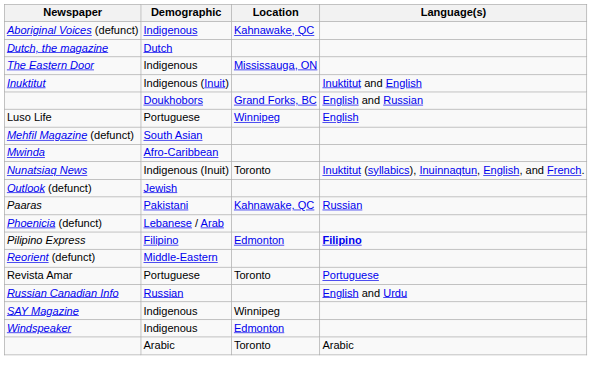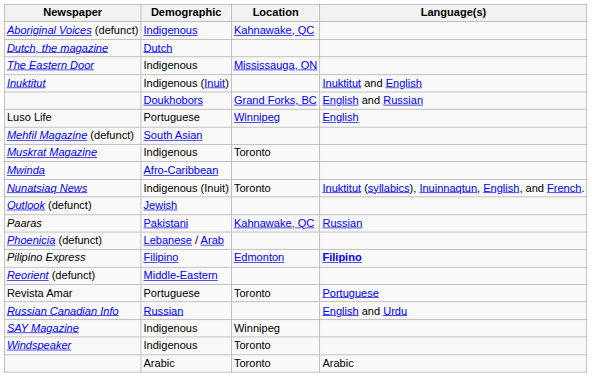 <table class="wikitable">
 <tr>
 <th>Newspaper</th>
 <th>Demographic</th>
 <th>Location</th>
 <th>Language(s)</th>
 </tr>
 <tr>
 <td><em><a href='#'>Aboriginal Voices</a></em> (defunct)</td>
 <td><a href='#'>Indigenous</a></td>
 <td><a href='#'>Kahnawake, QC</a></td>
 <td></td>
 </tr>
 <tr>
 <td><em><a href='#'>Dutch, the magazine</a></em></td>
 <td><a href='#'>Dutch</a></td>
 <td></td>
 <td></td>
 </tr>
 <tr>
 <td><em><a href='#'>The Eastern Door</a></em></td>
 <td>Indigenous</td>
 <td><a href='#'>Mississauga, ON</a></td>
 <td></td>
 </tr>
 <tr>
 <td><em><a href='#'>Inuktitut</a></em></td>
 <td>Indigenous (<a href='#'>Inuit</a>)</td>
 <td></td>
 <td><a href='#'>Inuktitut</a> and <a href='#'>English</a></td>
 </tr>
 <tr>
 <td><em></em></td>
 <td><a href='#'>Doukhobors</a></td>
 <td><a href='#'>Grand Forks, BC</a></td>
 <td><a href='#'>English</a> and <a href='#'>Russian</a></td>
 </tr>
 <tr>
 <td>Luso Life</td>
 <td>Portuguese</td>
 <td><a href='#'>Winnipeg</a></td>
 <td><a href='#'>English</a></td>
 </tr>
 <tr>
 <td><em><a href='#'>Mehfil Magazine</a></em> (defunct)</td>
 <td><a href='#'>South Asian</a></td>
 <td></td>
+<td></td>
+</tr>
+<tr>
+<td><em><a href='#'>Muskrat Magazine</a></em></td>
+<td>Indigenous</td>
+<td>Toronto</td>
 <td></td>
 </tr>
 <tr>
 <td><em><a href='#'>Mwinda</a></em></td>
 <td><a href='#'>Afro-Caribbean</a></td>
 <td></td>
 <td></td>
 </tr>
 <tr>
 <td><em><a href='#'>Nunatsiaq News</a></em></td>
 <td>Indigenous (Inuit)</td>
 <td>Toronto</td>
 <td><a href='#'>Inuktitut</a> (<a href='#'>syllabics</a>), <a href='#'>Inuinnaqtun</a>, <a href='#'>English</a>, and <a href='#'>French</a>.</td>
 </tr>
 <tr>
 <td><a href='#'><em>Outlook</em></a> (defunct)</td>
 <td><a href='#'>Jewish</a></td>
 <td></td>
 <td></td>
 </tr>
 <tr>
 <td><em>Paaras</em></td>
 <td><a href='#'>Pakistani</a></td>
 <td><a href='#'>Kahnawake, QC</a></td>
 <td><a href='#'>Russian</a></td>
 </tr>
 <tr>
 <td><a href='#'><em>Phoenicia</em></a> (defunct)</td>
 <td><a href='#'>Lebanese</a> / <a href='#'>Arab</a></td>
 <td></td>
 <td></td>
 </tr>
 <tr>
 <td><em>Pilipino Express</em></td>
 <td><a href='#'>Filipino</a></td>
 <td><a href='#'>Edmonton</a></td>
 <td><strong><a href='#'>Filipino</a></strong></td>
 </tr>
 <tr>
 <td><em><a href='#'>Reorient</a></em> (defunct)</td>
 <td><a href='#'>Middle-Eastern</a></td>
 <td></td>
 <td></td>
 </tr>
 <tr>
 <td>Revista Amar</td>
 <td>Portuguese</td>
 <td>Toronto</td>
 <td><a href='#'>Portuguese</a></td>
 </tr>
 <tr>
 <td><em><a href='#'>Russian Canadian Info</a></em></td>
 <td><a href='#'>Russian</a></td>
 <td></td>
 <td><a href='#'>English</a> and <a href='#'>Urdu</a></td>
 </tr>
 <tr>
 <td><em><a href='#'>SAY Magazine</a></em></td>
 <td>Indigenous</td>
 <td>Winnipeg</td>
 <td></td>
 </tr>
 <tr>
 <td><em><a href='#'>Windspeaker</a></em></td>
 <td>Indigenous</td>
-<td><a href='#'>Edmonton</a></td>
+<td>Toronto</td>
 <td></td>
 </tr>
 <tr>
 <td></td>
 <td>Arabic</td>
 <td>Toronto</td>
 <td>Arabic</td>
 </tr>
 </table>
